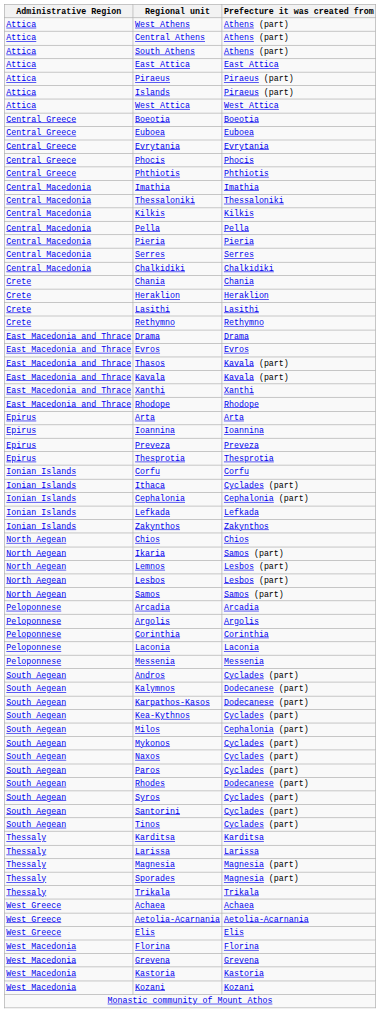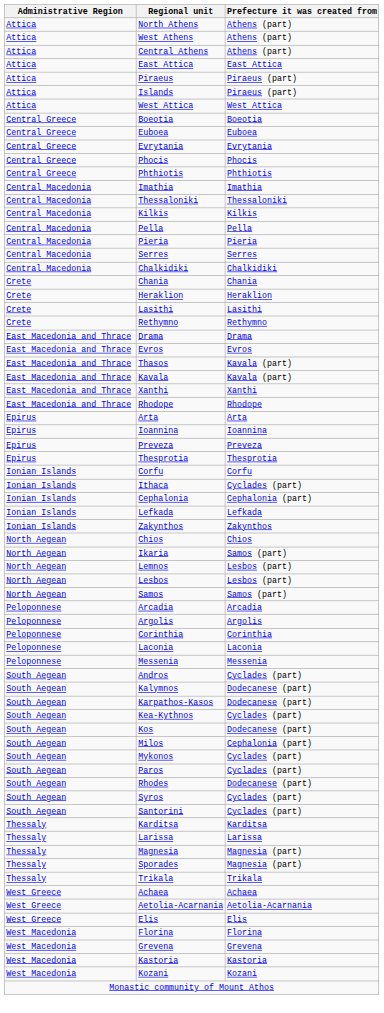 <table class="wikitable sortable">
 <tr>
 <th>Administrative Region</th>
 <th>Regional unit</th>
 <th>Prefecture it was created from</th>
+</tr>
+<tr>
+<td width="200px"><a href='#'>Attica</a></td>
+<td><a href='#'>North Athens</a></td>
+<td><a href='#'>Athens</a> (part)</td>
 </tr>
 <tr>
 <td><a href='#'>Attica</a></td>
 <td><a href='#'>West Athens</a></td>
 <td><a href='#'>Athens</a> (part)</td>
 </tr>
 <tr>
 <td><a href='#'>Attica</a></td>
 <td><a href='#'>Central Athens</a></td>
-<td><a href='#'>Athens</a> (part)</td>
-</tr>
-<tr>
-<td><a href='#'>Attica</a></td>
-<td><a href='#'>South Athens</a></td>
 <td><a href='#'>Athens</a> (part)</td>
 </tr>
 <tr>
 <td><a href='#'>Attica</a></td>
 <td><a href='#'>East Attica</a></td>
 <td><a href='#'>East Attica</a></td>
 </tr>
 <tr>
 <td><a href='#'>Attica</a></td>
 <td><a href='#'>Piraeus</a></td>
 <td><a href='#'>Piraeus</a> (part)</td>
 </tr>
 <tr>
 <td><a href='#'>Attica</a></td>
 <td><a href='#'>Islands</a></td>
 <td><a href='#'>Piraeus</a> (part)</td>
 </tr>
 <tr>
 <td><a href='#'>Attica</a></td>
 <td><a href='#'>West Attica</a></td>
 <td><a href='#'>West Attica</a></td>
 </tr>
 <tr>
 <td><a href='#'>Central Greece</a></td>
 <td><a href='#'>Boeotia</a></td>
 <td><a href='#'>Boeotia</a></td>
 </tr>
 <tr>
 <td><a href='#'>Central Greece</a></td>
 <td><a href='#'>Euboea</a></td>
 <td><a href='#'>Euboea</a></td>
 </tr>
 <tr>
 <td><a href='#'>Central Greece</a></td>
 <td><a href='#'>Evrytania</a></td>
 <td><a href='#'>Evrytania</a></td>
 </tr>
 <tr>
 <td><a href='#'>Central Greece</a></td>
 <td><a href='#'>Phocis</a></td>
 <td><a href='#'>Phocis</a></td>
 </tr>
 <tr>
 <td><a href='#'>Central Greece</a></td>
 <td><a href='#'>Phthiotis</a></td>
 <td><a href='#'>Phthiotis</a></td>
 </tr>
 <tr>
 <td><a href='#'>Central Macedonia</a></td>
 <td><a href='#'>Imathia</a></td>
 <td><a href='#'>Imathia</a></td>
 </tr>
 <tr>
 <td><a href='#'>Central Macedonia</a></td>
 <td><a href='#'>Thessaloniki</a></td>
 <td><a href='#'>Thessaloniki</a></td>
 </tr>
 <tr>
 <td><a href='#'>Central Macedonia</a></td>
 <td><a href='#'>Kilkis</a></td>
 <td><a href='#'>Kilkis</a></td>
 </tr>
 <tr>
 <td><a href='#'>Central Macedonia</a></td>
 <td><a href='#'>Pella</a></td>
 <td><a href='#'>Pella</a></td>
 </tr>
 <tr>
 <td><a href='#'>Central Macedonia</a></td>
 <td><a href='#'>Pieria</a></td>
 <td><a href='#'>Pieria</a></td>
 </tr>
 <tr>
 <td><a href='#'>Central Macedonia</a></td>
 <td><a href='#'>Serres</a></td>
 <td><a href='#'>Serres</a></td>
 </tr>
 <tr>
 <td><a href='#'>Central Macedonia</a></td>
 <td><a href='#'>Chalkidiki</a></td>
 <td><a href='#'>Chalkidiki</a></td>
 </tr>
 <tr>
 <td><a href='#'>Crete</a></td>
 <td><a href='#'>Chania</a></td>
 <td><a href='#'>Chania</a></td>
 </tr>
 <tr>
 <td><a href='#'>Crete</a></td>
 <td><a href='#'>Heraklion</a></td>
 <td><a href='#'>Heraklion</a></td>
 </tr>
 <tr>
 <td><a href='#'>Crete</a></td>
 <td><a href='#'>Lasithi</a></td>
 <td><a href='#'>Lasithi</a></td>
 </tr>
 <tr>
 <td><a href='#'>Crete</a></td>
 <td><a href='#'>Rethymno</a></td>
 <td><a href='#'>Rethymno</a></td>
 </tr>
 <tr>
 <td><a href='#'>East Macedonia and Thrace</a></td>
 <td><a href='#'>Drama</a></td>
 <td><a href='#'>Drama</a></td>
 </tr>
 <tr>
 <td><a href='#'>East Macedonia and Thrace</a></td>
 <td><a href='#'>Evros</a></td>
 <td><a href='#'>Evros</a></td>
 </tr>
 <tr>
 <td><a href='#'>East Macedonia and Thrace</a></td>
 <td><a href='#'>Thasos</a></td>
 <td><a href='#'>Kavala</a> (part)</td>
 </tr>
 <tr>
 <td><a href='#'>East Macedonia and Thrace</a></td>
 <td><a href='#'>Kavala</a></td>
 <td><a href='#'>Kavala</a> (part)</td>
 </tr>
 <tr>
 <td><a href='#'>East Macedonia and Thrace</a></td>
 <td><a href='#'>Xanthi</a></td>
 <td><a href='#'>Xanthi</a></td>
 </tr>
 <tr>
 <td><a href='#'>East Macedonia and Thrace</a></td>
 <td><a href='#'>Rhodope</a></td>
 <td><a href='#'>Rhodope</a></td>
 </tr>
 <tr>
 <td><a href='#'>Epirus</a></td>
 <td><a href='#'>Arta</a></td>
 <td><a href='#'>Arta</a></td>
 </tr>
 <tr>
 <td><a href='#'>Epirus</a></td>
 <td><a href='#'>Ioannina</a></td>
 <td><a href='#'>Ioannina</a></td>
 </tr>
 <tr>
 <td><a href='#'>Epirus</a></td>
 <td><a href='#'>Preveza</a></td>
 <td><a href='#'>Preveza</a></td>
 </tr>
 <tr>
 <td><a href='#'>Epirus</a></td>
 <td><a href='#'>Thesprotia</a></td>
 <td><a href='#'>Thesprotia</a></td>
 </tr>
 <tr>
 <td><a href='#'>Ionian Islands</a></td>
 <td><a href='#'>Corfu</a></td>
 <td><a href='#'>Corfu</a></td>
 </tr>
 <tr>
 <td><a href='#'>Ionian Islands</a></td>
 <td><a href='#'>Ithaca</a></td>
 <td><a href='#'>Cyclades</a> (part)</td>
 </tr>
 <tr>
 <td><a href='#'>Ionian Islands</a></td>
 <td><a href='#'>Cephalonia</a></td>
 <td><a href='#'>Cephalonia</a> (part)</td>
 </tr>
 <tr>
 <td><a href='#'>Ionian Islands</a></td>
 <td><a href='#'>Lefkada</a></td>
 <td><a href='#'>Lefkada</a></td>
 </tr>
 <tr>
 <td><a href='#'>Ionian Islands</a></td>
 <td><a href='#'>Zakynthos</a></td>
 <td><a href='#'>Zakynthos</a></td>
 </tr>
 <tr>
 <td><a href='#'>North Aegean</a></td>
 <td><a href='#'>Chios</a></td>
 <td><a href='#'>Chios</a></td>
 </tr>
 <tr>
 <td><a href='#'>North Aegean</a></td>
 <td><a href='#'>Ikaria</a></td>
 <td><a href='#'>Samos</a> (part)</td>
 </tr>
 <tr>
 <td><a href='#'>North Aegean</a></td>
 <td><a href='#'>Lemnos</a></td>
 <td><a href='#'>Lesbos</a> (part)</td>
 </tr>
 <tr>
 <td><a href='#'>North Aegean</a></td>
 <td><a href='#'>Lesbos</a></td>
 <td><a href='#'>Lesbos</a> (part)</td>
 </tr>
 <tr>
 <td><a href='#'>North Aegean</a></td>
 <td><a href='#'>Samos</a></td>
 <td><a href='#'>Samos</a> (part)</td>
 </tr>
 <tr>
 <td><a href='#'>Peloponnese</a></td>
 <td><a href='#'>Arcadia</a></td>
 <td><a href='#'>Arcadia</a></td>
 </tr>
 <tr>
 <td><a href='#'>Peloponnese</a></td>
 <td><a href='#'>Argolis</a></td>
 <td><a href='#'>Argolis</a></td>
 </tr>
 <tr>
 <td><a href='#'>Peloponnese</a></td>
 <td><a href='#'>Corinthia</a></td>
 <td><a href='#'>Corinthia</a></td>
 </tr>
 <tr>
 <td><a href='#'>Peloponnese</a></td>
 <td><a href='#'>Laconia</a></td>
 <td><a href='#'>Laconia</a></td>
 </tr>
 <tr>
 <td><a href='#'>Peloponnese</a></td>
 <td><a href='#'>Messenia</a></td>
 <td><a href='#'>Messenia</a></td>
 </tr>
 <tr>
 <td><a href='#'>South Aegean</a></td>
 <td><a href='#'>Andros</a></td>
 <td><a href='#'>Cyclades</a> (part)</td>
 </tr>
 <tr>
 <td><a href='#'>South Aegean</a></td>
 <td><a href='#'>Kalymnos</a></td>
 <td><a href='#'>Dodecanese</a> (part)</td>
 </tr>
 <tr>
 <td><a href='#'>South Aegean</a></td>
 <td><a href='#'>Karpathos-Kasos</a></td>
 <td><a href='#'>Dodecanese</a> (part)</td>
 </tr>
 <tr>
 <td><a href='#'>South Aegean</a></td>
 <td><a href='#'>Kea-Kythnos</a></td>
 <td><a href='#'>Cyclades</a> (part)</td>
 </tr>
 <tr>
 <td><a href='#'>South Aegean</a></td>
+<td><a href='#'>Kos</a></td>
+<td><a href='#'>Dodecanese</a> (part)</td>
+</tr>
+<tr>
+<td><a href='#'>South Aegean</a></td>
 <td><a href='#'>Milos</a></td>
 <td><a href='#'>Cephalonia</a> (part)</td>
 </tr>
 <tr>
 <td><a href='#'>South Aegean</a></td>
 <td><a href='#'>Mykonos</a></td>
-<td><a href='#'>Cyclades</a> (part)</td>
-</tr>
-<tr>
-<td><a href='#'>South Aegean</a></td>
-<td><a href='#'>Naxos</a></td>
 <td><a href='#'>Cyclades</a> (part)</td>
 </tr>
 <tr>
 <td><a href='#'>South Aegean</a></td>
 <td><a href='#'>Paros</a></td>
 <td><a href='#'>Cyclades</a> (part)</td>
 </tr>
 <tr>
 <td><a href='#'>South Aegean</a></td>
 <td><a href='#'>Rhodes</a></td>
 <td><a href='#'>Dodecanese</a> (part)</td>
 </tr>
 <tr>
 <td><a href='#'>South Aegean</a></td>
 <td><a href='#'>Syros</a></td>
 <td><a href='#'>Cyclades</a> (part)</td>
 </tr>
 <tr>
 <td><a href='#'>South Aegean</a></td>
 <td><a href='#'>Santorini</a></td>
-<td><a href='#'>Cyclades</a> (part)</td>
-</tr>
-<tr>
-<td><a href='#'>South Aegean</a></td>
-<td><a href='#'>Tinos</a></td>
 <td><a href='#'>Cyclades</a> (part)</td>
 </tr>
 <tr>
 <td><a href='#'>Thessaly</a></td>
 <td><a href='#'>Karditsa</a></td>
 <td><a href='#'>Karditsa</a></td>
 </tr>
 <tr>
 <td><a href='#'>Thessaly</a></td>
 <td><a href='#'>Larissa</a></td>
 <td><a href='#'>Larissa</a></td>
 </tr>
 <tr>
 <td><a href='#'>Thessaly</a></td>
 <td><a href='#'>Magnesia</a></td>
 <td><a href='#'>Magnesia</a> (part)</td>
 </tr>
 <tr>
 <td><a href='#'>Thessaly</a></td>
 <td><a href='#'>Sporades</a></td>
 <td><a href='#'>Magnesia</a> (part)</td>
 </tr>
 <tr>
 <td><a href='#'>Thessaly</a></td>
 <td><a href='#'>Trikala</a></td>
 <td><a href='#'>Trikala</a></td>
 </tr>
 <tr>
 <td><a href='#'>West Greece</a></td>
 <td><a href='#'>Achaea</a></td>
 <td><a href='#'>Achaea</a></td>
 </tr>
 <tr>
 <td><a href='#'>West Greece</a></td>
 <td><a href='#'>Aetolia-Acarnania</a></td>
 <td><a href='#'>Aetolia-Acarnania</a></td>
 </tr>
 <tr>
 <td><a href='#'>West Greece</a></td>
 <td><a href='#'>Elis</a></td>
 <td><a href='#'>Elis</a></td>
 </tr>
 <tr>
 <td><a href='#'>West Macedonia</a></td>
 <td><a href='#'>Florina</a></td>
 <td><a href='#'>Florina</a></td>
 </tr>
 <tr>
 <td><a href='#'>West Macedonia</a></td>
 <td><a href='#'>Grevena</a></td>
 <td><a href='#'>Grevena</a></td>
 </tr>
 <tr>
 <td><a href='#'>West Macedonia</a></td>
 <td><a href='#'>Kastoria</a></td>
 <td><a href='#'>Kastoria</a></td>
 </tr>
 <tr>
 <td><a href='#'>West Macedonia</a></td>
 <td><a href='#'>Kozani</a></td>
 <td><a href='#'>Kozani</a></td>
 </tr>
 <tr>
 <td colspan=3 align="center"><a href='#'>Monastic community of Mount Athos</a></td>
 </tr>
 </table>
